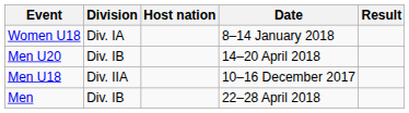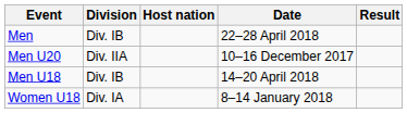 <table class="wikitable">
 <tr>
 <th>Event</th>
 <th>Division</th>
 <th>Host nation</th>
 <th>Date</th>
 <th>Result</th>
 </tr>
 <tr>
+<td><a href='#'>Men</a></td>
+<td>Div. IB</td>
+<td></td>
+<td>22–28 April 2018</td>
+<td></td>
+</tr>
+<tr>
+<td><a href='#'>Men U20</a></td>
+<td>Div. IIA</td>
+<td></td>
+<td>10–16 December 2017</td>
+<td></td>
+</tr>
+<tr>
+<td><a href='#'>Men U18</a></td>
+<td>Div. IB</td>
+<td></td>
+<td>14–20 April 2018</td>
+<td></td>
+</tr>
+<tr>
 <td><a href='#'>Women U18</a></td>
 <td>Div. IA</td>
 <td></td>
 <td>8–14 January 2018</td>
 <td></td>
 </tr>
-<tr>
-<td><a href='#'>Men U20</a></td>
-<td>Div. IB</td>
-<td></td>
-<td>14–20 April 2018</td>
-<td></td>
-</tr>
-<tr>
-<td><a href='#'>Men U18</a></td>
-<td>Div. IIA</td>
-<td></td>
-<td>10–16 December 2017</td>
-<td></td>
-</tr>
-<tr>
-<td><a href='#'>Men</a></td>
-<td>Div. IB</td>
-<td></td>
-<td>22–28 April 2018</td>
-<td></td>
-</tr>
 </table>
